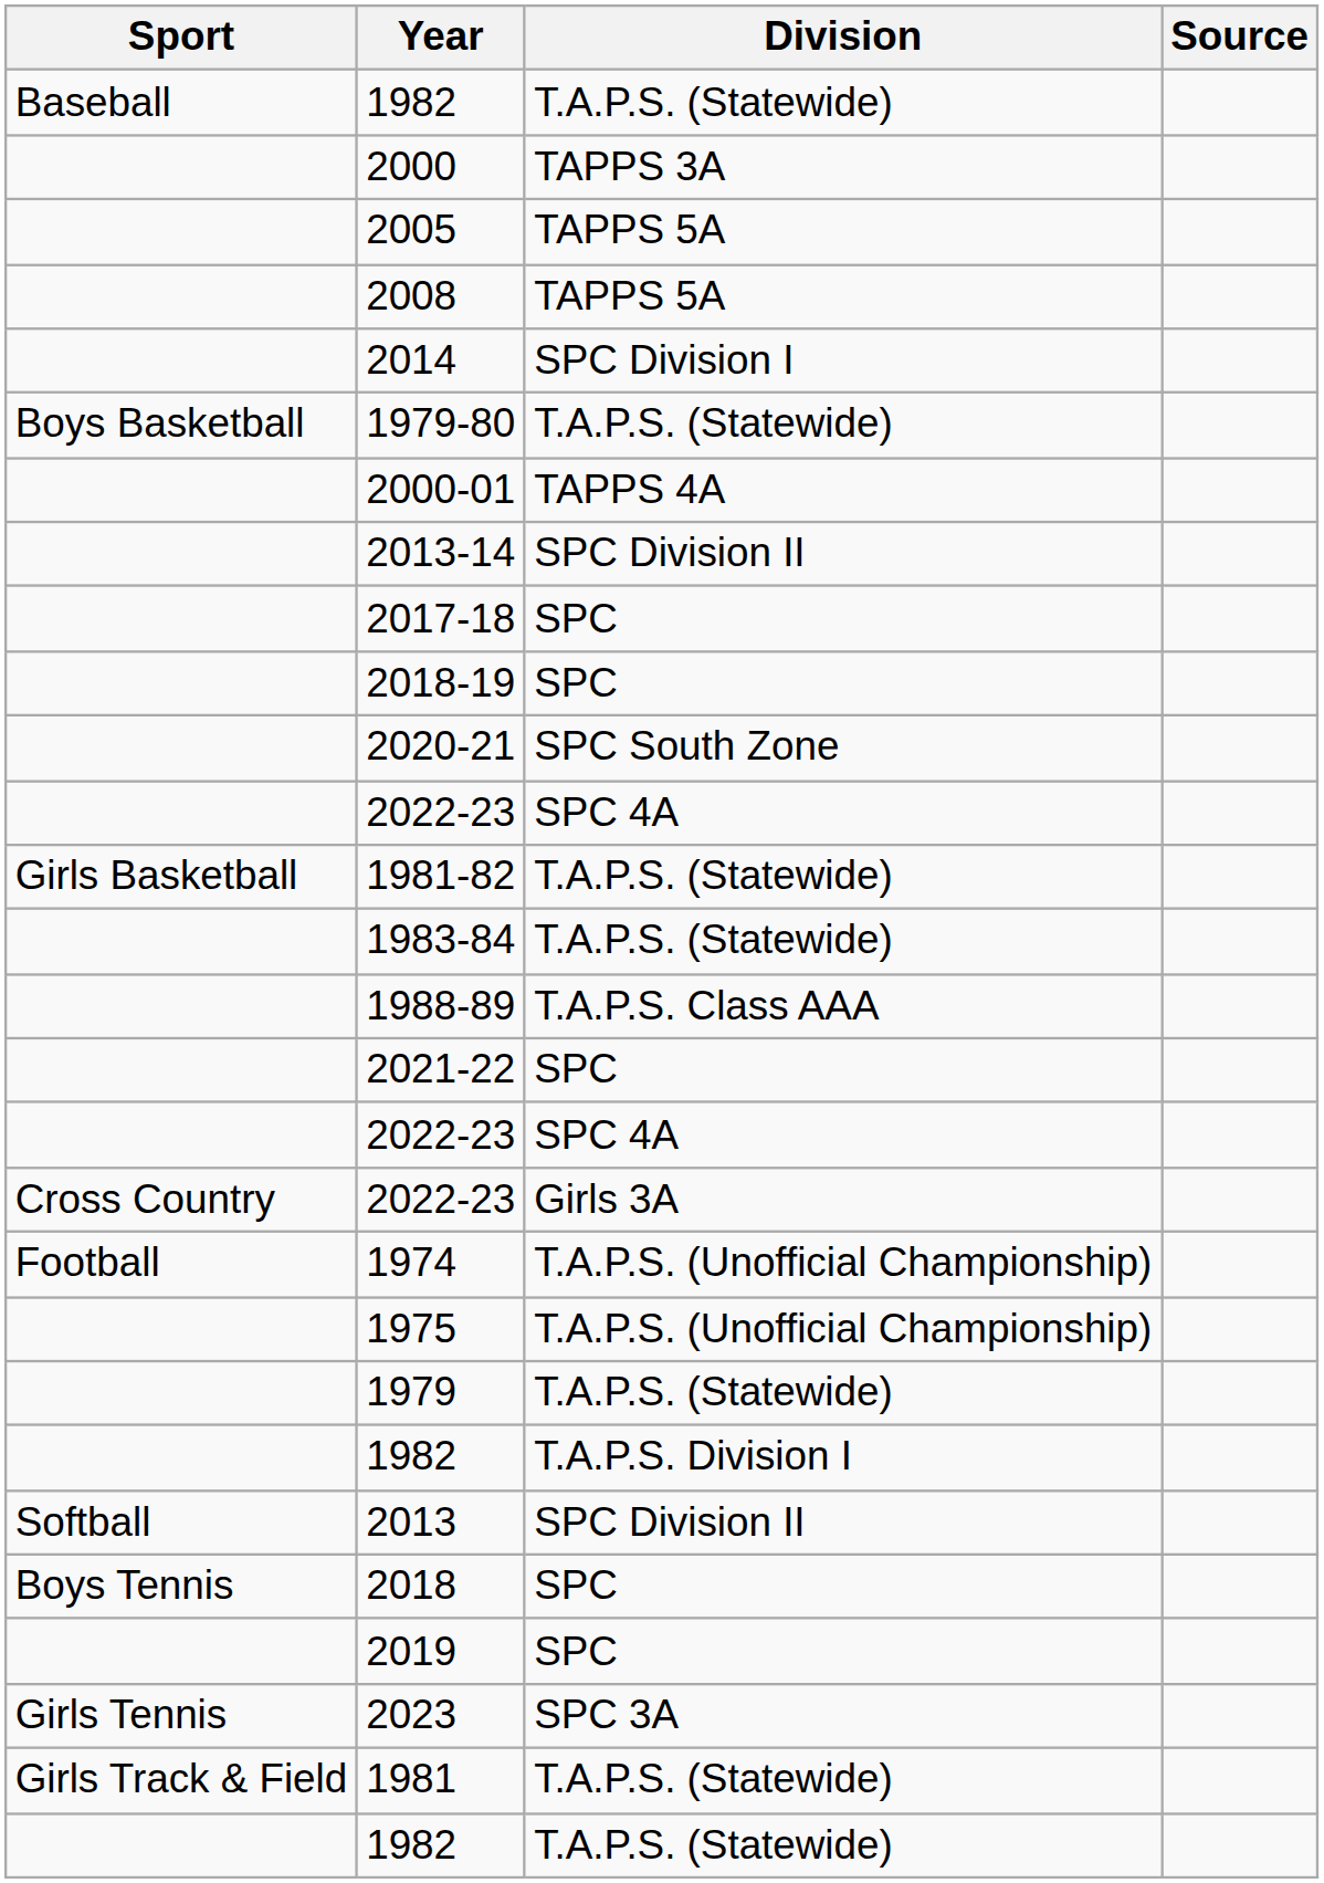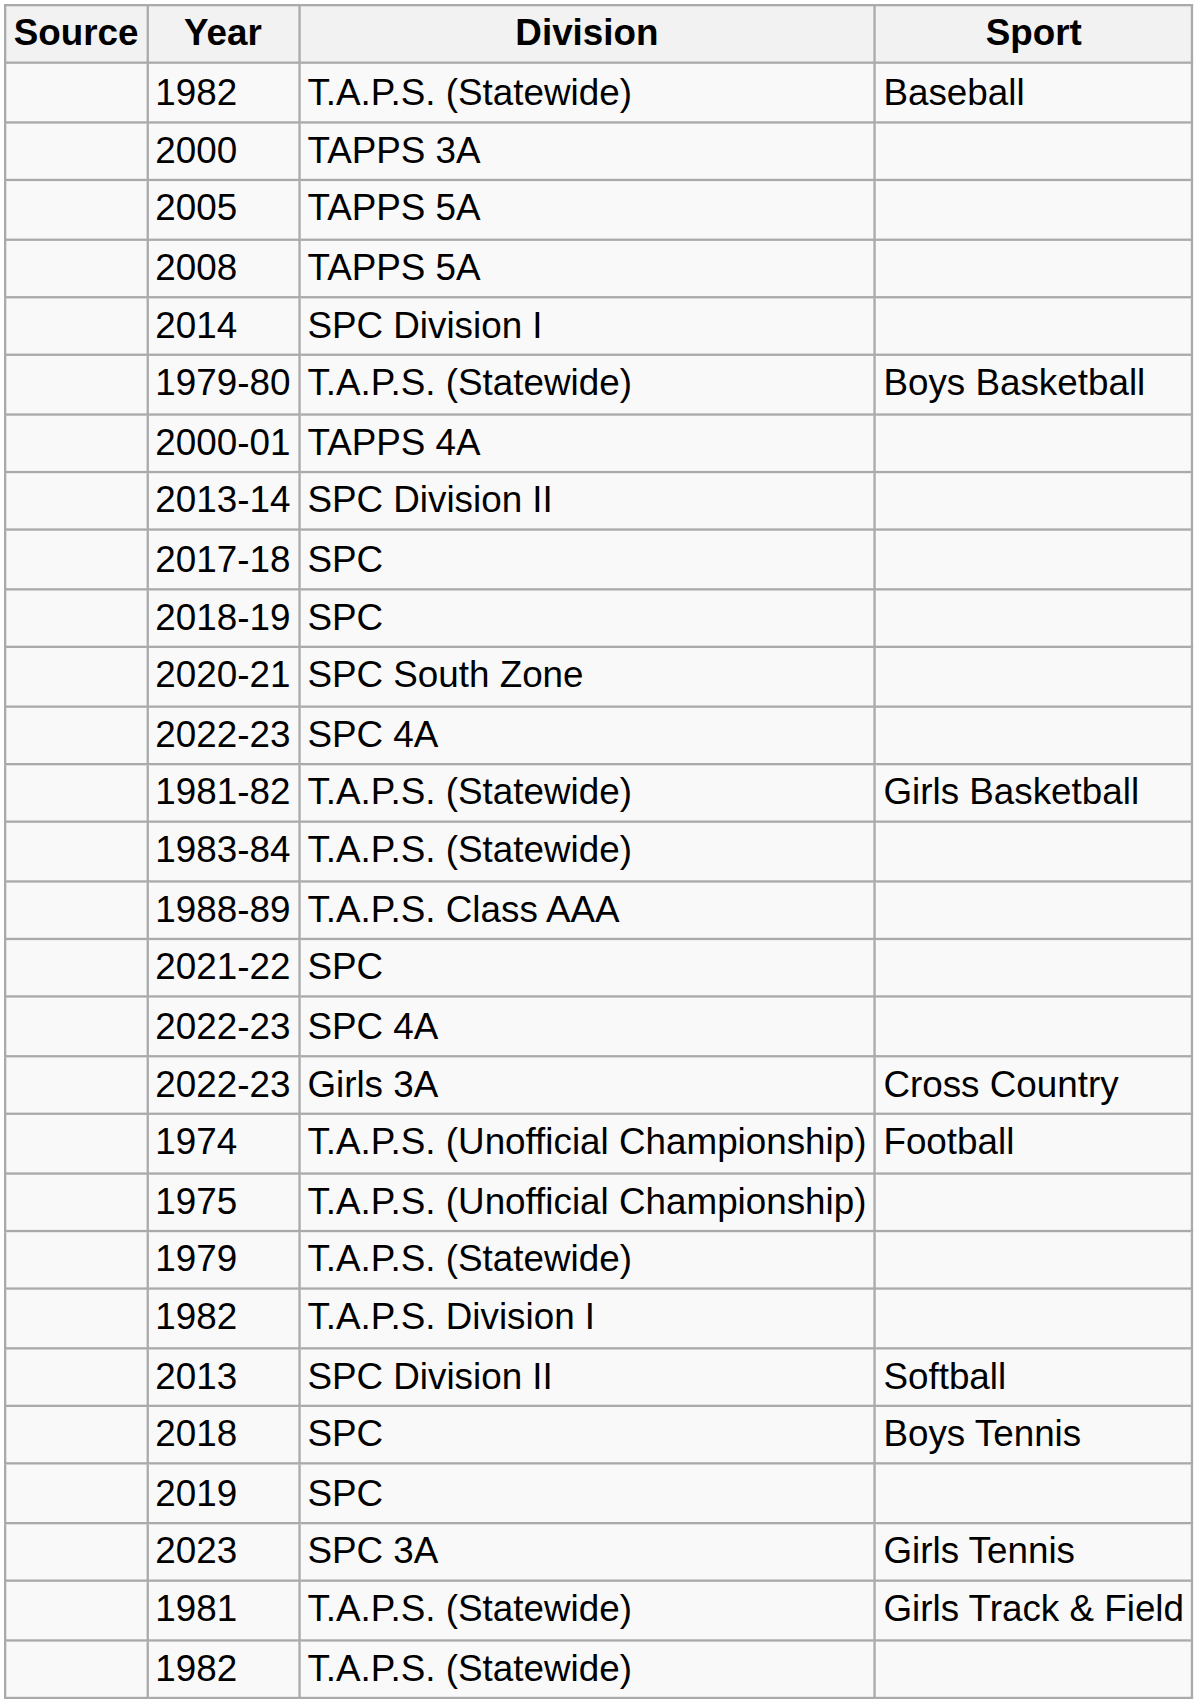 <table class="wikitable">
 <tr>
-<th>Sport</th>
+<th>Source</th>
 <th>Year</th>
 <th>Division</th>
-<th>Source</th>
+<th>Sport</th>
 </tr>
 <tr>
-<td>Baseball</td>
+<td></td>
 <td>1982</td>
 <td>T.A.P.S. (Statewide)</td>
-<td></td>
+<td>Baseball</td>
 </tr>
 <tr>
 <td></td>
 <td>2000</td>
 <td>TAPPS 3A</td>
 <td></td>
 </tr>
 <tr>
 <td></td>
 <td>2005</td>
 <td>TAPPS 5A</td>
 <td></td>
 </tr>
 <tr>
 <td></td>
 <td>2008</td>
 <td>TAPPS 5A</td>
 <td></td>
 </tr>
 <tr>
 <td></td>
 <td>2014</td>
 <td>SPC Division I</td>
 <td></td>
 </tr>
 <tr>
-<td>Boys Basketball</td>
+<td></td>
 <td>1979-80</td>
 <td>T.A.P.S. (Statewide)</td>
-<td></td>
+<td>Boys Basketball</td>
 </tr>
 <tr>
 <td></td>
 <td>2000-01</td>
 <td>TAPPS 4A</td>
 <td></td>
 </tr>
 <tr>
 <td></td>
 <td>2013-14</td>
 <td>SPC Division II</td>
 <td></td>
 </tr>
 <tr>
 <td></td>
 <td>2017-18</td>
 <td>SPC</td>
 <td></td>
 </tr>
 <tr>
 <td></td>
 <td>2018-19</td>
 <td>SPC</td>
 <td></td>
 </tr>
 <tr>
 <td></td>
 <td>2020-21</td>
 <td>SPC South Zone</td>
 <td></td>
 </tr>
 <tr>
 <td></td>
 <td>2022-23</td>
 <td>SPC 4A</td>
 <td></td>
 </tr>
 <tr>
-<td>Girls Basketball</td>
+<td></td>
 <td>1981-82</td>
 <td>T.A.P.S. (Statewide)</td>
-<td></td>
+<td>Girls Basketball</td>
 </tr>
 <tr>
 <td></td>
 <td>1983-84</td>
 <td>T.A.P.S. (Statewide)</td>
 <td></td>
 </tr>
 <tr>
 <td></td>
 <td>1988-89</td>
 <td>T.A.P.S. Class AAA</td>
 <td></td>
 </tr>
 <tr>
 <td></td>
 <td>2021-22</td>
 <td>SPC</td>
 <td></td>
 </tr>
 <tr>
 <td></td>
 <td>2022-23</td>
 <td>SPC 4A</td>
 <td></td>
 </tr>
 <tr>
-<td>Cross Country</td>
+<td></td>
 <td>2022-23</td>
 <td>Girls 3A</td>
-<td></td>
+<td>Cross Country</td>
 </tr>
 <tr>
-<td>Football</td>
+<td></td>
 <td>1974</td>
 <td>T.A.P.S. (Unofficial Championship)</td>
-<td></td>
+<td>Football</td>
 </tr>
 <tr>
 <td></td>
 <td>1975</td>
 <td>T.A.P.S. (Unofficial Championship)</td>
 <td></td>
 </tr>
 <tr>
 <td></td>
 <td>1979</td>
 <td>T.A.P.S. (Statewide)</td>
 <td></td>
 </tr>
 <tr>
 <td></td>
 <td>1982</td>
 <td>T.A.P.S. Division I</td>
 <td></td>
 </tr>
 <tr>
-<td>Softball</td>
+<td></td>
 <td>2013</td>
 <td>SPC Division II</td>
-<td></td>
+<td>Softball</td>
 </tr>
 <tr>
-<td>Boys Tennis</td>
+<td></td>
 <td>2018</td>
 <td>SPC</td>
-<td></td>
+<td>Boys Tennis</td>
 </tr>
 <tr>
 <td></td>
 <td>2019</td>
 <td>SPC</td>
 <td></td>
 </tr>
 <tr>
-<td>Girls Tennis</td>
+<td></td>
 <td>2023</td>
 <td>SPC 3A</td>
-<td></td>
+<td>Girls Tennis</td>
 </tr>
 <tr>
-<td>Girls Track & Field</td>
+<td></td>
 <td>1981</td>
 <td>T.A.P.S. (Statewide)</td>
-<td></td>
+<td>Girls Track & Field</td>
 </tr>
 <tr>
 <td></td>
 <td>1982</td>
 <td>T.A.P.S. (Statewide)</td>
 <td></td>
 </tr>
 </table>
